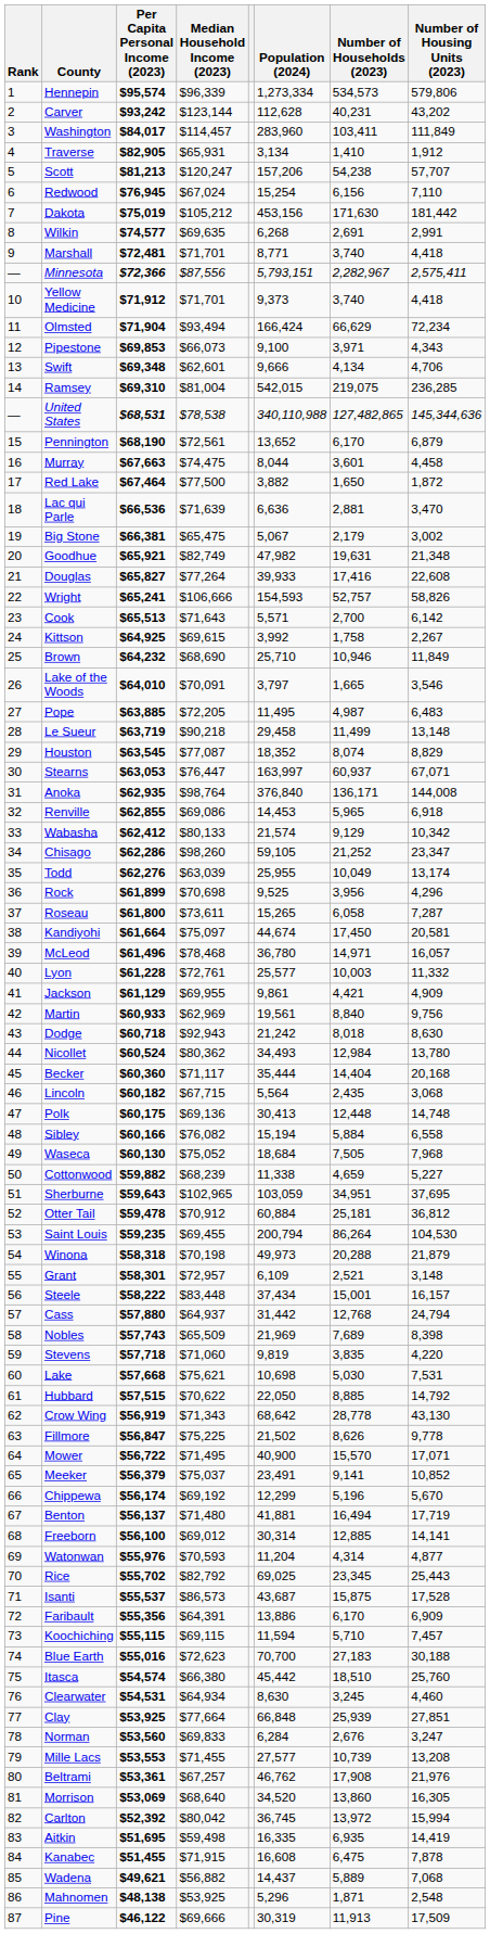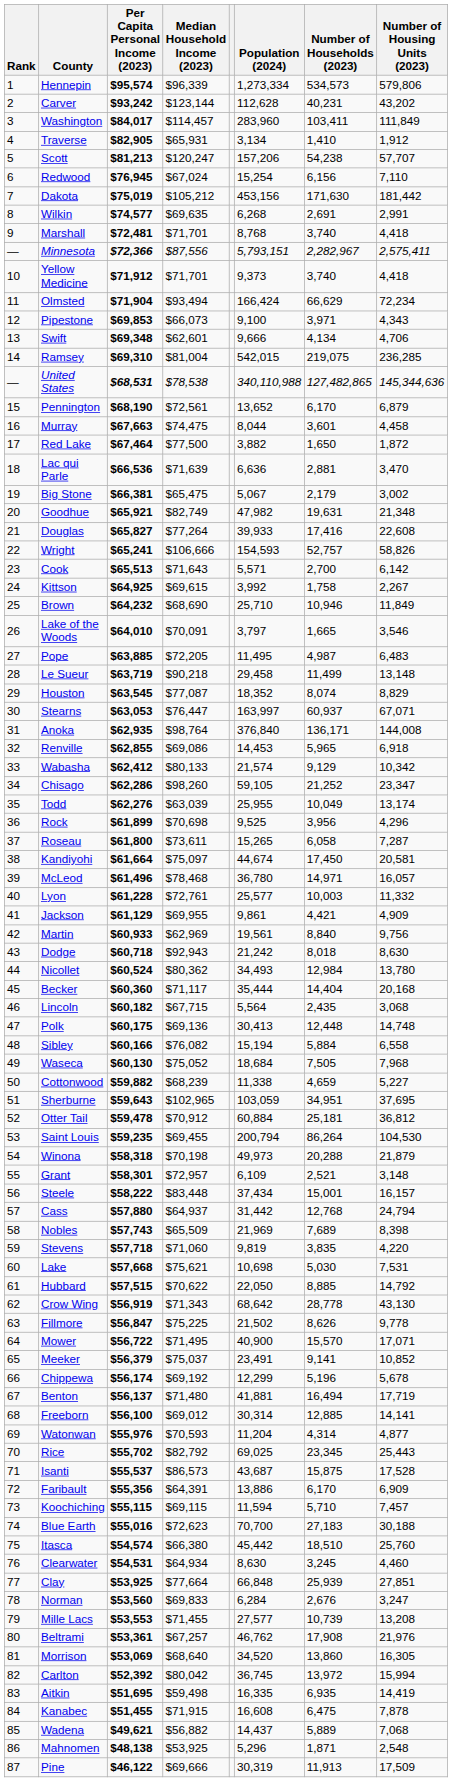 <table class="wikitable sortable">
 <tr valign=bottom>
 <th>Rank</th>
 <th>County</th>
 <th><strong>Per Capita Personal<br>Income (2023)</strong></th>
 <th>Median Household<br>Income (2023)</th>
 <th><small></small></th>
 <th>Population (2024)</th>
 <th>Number of<br>Households (2023)</th>
 <th>Number of<br>Housing Units (2023)</th>
 </tr>
 <tr>
 <td>1</td>
 <td><a href='#'>Hennepin</a></td>
 <td><strong>$95,574</strong></td>
 <td>$96,339</td>
 <td><small></small></td>
 <td>1,273,334</td>
 <td>534,573</td>
 <td>579,806</td>
 </tr>
 <tr>
 <td>2</td>
 <td><a href='#'>Carver</a></td>
 <td><strong>$93,242</strong></td>
 <td>$123,144</td>
 <td><small></small></td>
 <td>112,628</td>
 <td>40,231</td>
 <td>43,202</td>
 </tr>
 <tr>
 <td>3</td>
 <td><a href='#'>Washington</a></td>
 <td><strong>$84,017</strong></td>
 <td>$114,457</td>
 <td><small></small></td>
 <td>283,960</td>
 <td>103,411</td>
 <td>111,849</td>
 </tr>
 <tr>
 <td>4</td>
 <td><a href='#'>Traverse</a></td>
 <td><strong>$82,905</strong></td>
 <td>$65,931</td>
 <td><small></small></td>
 <td>3,134</td>
 <td>1,410</td>
 <td>1,912</td>
 </tr>
 <tr>
 <td>5</td>
 <td><a href='#'>Scott</a></td>
 <td><strong>$81,213</strong></td>
 <td>$120,247</td>
 <td><small></small></td>
 <td>157,206</td>
 <td>54,238</td>
 <td>57,707</td>
 </tr>
 <tr>
 <td>6</td>
 <td><a href='#'>Redwood</a></td>
 <td><strong>$76,945</strong></td>
 <td>$67,024</td>
 <td><small></small></td>
 <td>15,254</td>
 <td>6,156</td>
 <td>7,110</td>
 </tr>
 <tr>
 <td>7</td>
 <td><a href='#'>Dakota</a></td>
 <td><strong>$75,019</strong></td>
 <td>$105,212</td>
 <td><small></small></td>
 <td>453,156</td>
 <td>171,630</td>
 <td>181,442</td>
 </tr>
 <tr>
 <td>8</td>
 <td><a href='#'>Wilkin</a></td>
 <td><strong>$74,577</strong></td>
 <td>$69,635</td>
 <td><small></small></td>
 <td>6,268</td>
 <td>2,691</td>
 <td>2,991</td>
 </tr>
 <tr>
 <td>9</td>
 <td><a href='#'>Marshall</a></td>
 <td><strong>$72,481</strong></td>
 <td>$71,701</td>
 <td><small></small></td>
-<td>8,771</td>
+<td>8,768</td>
 <td>3,740</td>
 <td>4,418</td>
 </tr>
 <tr>
 <td>—</td>
 <td><em><a href='#'>Minnesota</a></em></td>
 <td><strong><em>$72,366</em></strong></td>
 <td><em>$87,556</em></td>
 <td><small></small></td>
 <td><em>5,793,151</em></td>
 <td><em>2,282,967</em></td>
 <td><em>2,575,411</em></td>
 </tr>
 <tr>
 <td>10</td>
 <td><a href='#'>Yellow Medicine</a></td>
 <td><strong>$71,912</strong></td>
 <td>$71,701</td>
 <td><small></small></td>
 <td>9,373</td>
 <td>3,740</td>
 <td>4,418</td>
 </tr>
 <tr>
 <td>11</td>
 <td><a href='#'>Olmsted</a></td>
 <td><strong>$71,904</strong></td>
 <td>$93,494</td>
 <td><small></small></td>
 <td>166,424</td>
 <td>66,629</td>
 <td>72,234</td>
 </tr>
 <tr>
 <td>12</td>
 <td><a href='#'>Pipestone</a></td>
 <td><strong>$69,853</strong></td>
 <td>$66,073</td>
 <td><small></small></td>
 <td>9,100</td>
 <td>3,971</td>
 <td>4,343</td>
 </tr>
 <tr>
 <td>13</td>
 <td><a href='#'>Swift</a></td>
 <td><strong>$69,348</strong></td>
 <td>$62,601</td>
 <td><small></small></td>
 <td>9,666</td>
 <td>4,134</td>
 <td>4,706</td>
 </tr>
 <tr>
 <td>14</td>
 <td><a href='#'>Ramsey</a></td>
 <td><strong>$69,310</strong></td>
 <td>$81,004</td>
 <td><small></small></td>
 <td>542,015</td>
 <td>219,075</td>
 <td>236,285</td>
 </tr>
 <tr>
 <td>—</td>
 <td><em><a href='#'>United States</a></em></td>
 <td><strong><em>$68,531</em></strong></td>
 <td><em>$78,538</em></td>
 <td><small></small></td>
 <td><em>340,110,988</em></td>
 <td><em>127,482,865</em></td>
 <td><em>145,344,636</em></td>
 </tr>
 <tr>
 <td>15</td>
 <td><a href='#'>Pennington</a></td>
 <td><strong>$68,190</strong></td>
 <td>$72,561</td>
 <td><small></small></td>
 <td>13,652</td>
 <td>6,170</td>
 <td>6,879</td>
 </tr>
 <tr>
 <td>16</td>
 <td><a href='#'>Murray</a></td>
 <td><strong>$67,663</strong></td>
 <td>$74,475</td>
 <td><small></small></td>
 <td>8,044</td>
 <td>3,601</td>
 <td>4,458</td>
 </tr>
 <tr>
 <td>17</td>
 <td><a href='#'>Red Lake</a></td>
 <td><strong>$67,464</strong></td>
 <td>$77,500</td>
 <td><small></small></td>
 <td>3,882</td>
 <td>1,650</td>
 <td>1,872</td>
 </tr>
 <tr>
 <td>18</td>
 <td><a href='#'>Lac qui Parle</a></td>
 <td><strong>$66,536</strong></td>
 <td>$71,639</td>
 <td><small></small></td>
 <td>6,636</td>
 <td>2,881</td>
 <td>3,470</td>
 </tr>
 <tr>
 <td>19</td>
 <td><a href='#'>Big Stone</a></td>
 <td><strong>$66,381</strong></td>
 <td>$65,475</td>
 <td><small></small></td>
 <td>5,067</td>
 <td>2,179</td>
 <td>3,002</td>
 </tr>
 <tr>
 <td>20</td>
 <td><a href='#'>Goodhue</a></td>
 <td><strong>$65,921</strong></td>
 <td>$82,749</td>
 <td><small></small></td>
 <td>47,982</td>
 <td>19,631</td>
 <td>21,348</td>
 </tr>
 <tr>
 <td>21</td>
 <td><a href='#'>Douglas</a></td>
 <td><strong>$65,827</strong></td>
 <td>$77,264</td>
 <td><small></small></td>
 <td>39,933</td>
 <td>17,416</td>
 <td>22,608</td>
 </tr>
 <tr>
 <td>22</td>
 <td><a href='#'>Wright</a></td>
 <td><strong>$65,241</strong></td>
 <td>$106,666</td>
 <td><small></small></td>
 <td>154,593</td>
 <td>52,757</td>
 <td>58,826</td>
 </tr>
 <tr>
 <td>23</td>
 <td><a href='#'>Cook</a></td>
 <td><strong>$65,513</strong></td>
 <td>$71,643</td>
 <td><small></small></td>
 <td>5,571</td>
 <td>2,700</td>
 <td>6,142</td>
 </tr>
 <tr>
 <td>24</td>
 <td><a href='#'>Kittson</a></td>
 <td><strong>$64,925</strong></td>
 <td>$69,615</td>
 <td><small></small></td>
 <td>3,992</td>
 <td>1,758</td>
 <td>2,267</td>
 </tr>
 <tr>
 <td>25</td>
 <td><a href='#'>Brown</a></td>
 <td><strong>$64,232</strong></td>
 <td>$68,690</td>
 <td><small></small></td>
 <td>25,710</td>
 <td>10,946</td>
 <td>11,849</td>
 </tr>
 <tr>
 <td>26</td>
 <td><a href='#'>Lake of the Woods</a></td>
 <td><strong>$64,010</strong></td>
 <td>$70,091</td>
 <td><small></small></td>
 <td>3,797</td>
 <td>1,665</td>
 <td>3,546</td>
 </tr>
 <tr>
 <td>27</td>
 <td><a href='#'>Pope</a></td>
 <td><strong>$63,885</strong></td>
 <td>$72,205</td>
 <td><small></small></td>
 <td>11,495</td>
 <td>4,987</td>
 <td>6,483</td>
 </tr>
 <tr>
 <td>28</td>
 <td><a href='#'>Le Sueur</a></td>
 <td><strong>$63,719</strong></td>
 <td>$90,218</td>
 <td><small></small></td>
 <td>29,458</td>
 <td>11,499</td>
 <td>13,148</td>
 </tr>
 <tr>
 <td>29</td>
 <td><a href='#'>Houston</a></td>
 <td><strong>$63,545</strong></td>
 <td>$77,087</td>
 <td><small></small></td>
 <td>18,352</td>
 <td>8,074</td>
 <td>8,829</td>
 </tr>
 <tr>
 <td>30</td>
 <td><a href='#'>Stearns</a></td>
 <td><strong>$63,053</strong></td>
 <td>$76,447</td>
 <td><small></small></td>
 <td>163,997</td>
 <td>60,937</td>
 <td>67,071</td>
 </tr>
 <tr>
 <td>31</td>
 <td><a href='#'>Anoka</a></td>
 <td><strong>$62,935</strong></td>
 <td>$98,764</td>
 <td><small></small></td>
 <td>376,840</td>
 <td>136,171</td>
 <td>144,008</td>
 </tr>
 <tr>
 <td>32</td>
 <td><a href='#'>Renville</a></td>
 <td><strong>$62,855</strong></td>
 <td>$69,086</td>
 <td><small></small></td>
 <td>14,453</td>
 <td>5,965</td>
 <td>6,918</td>
 </tr>
 <tr>
 <td>33</td>
 <td><a href='#'>Wabasha</a></td>
 <td><strong>$62,412</strong></td>
 <td>$80,133</td>
 <td><small></small></td>
 <td>21,574</td>
 <td>9,129</td>
 <td>10,342</td>
 </tr>
 <tr>
 <td>34</td>
 <td><a href='#'>Chisago</a></td>
 <td><strong>$62,286</strong></td>
 <td>$98,260</td>
 <td><small></small></td>
 <td>59,105</td>
 <td>21,252</td>
 <td>23,347</td>
 </tr>
 <tr>
 <td>35</td>
 <td><a href='#'>Todd</a></td>
 <td><strong>$62,276</strong></td>
 <td>$63,039</td>
 <td><small></small></td>
 <td>25,955</td>
 <td>10,049</td>
 <td>13,174</td>
 </tr>
 <tr>
 <td>36</td>
 <td><a href='#'>Rock</a></td>
 <td><strong>$61,899</strong></td>
 <td>$70,698</td>
 <td><small></small></td>
 <td>9,525</td>
 <td>3,956</td>
 <td>4,296</td>
 </tr>
 <tr>
 <td>37</td>
 <td><a href='#'>Roseau</a></td>
 <td><strong>$61,800</strong></td>
 <td>$73,611</td>
 <td><small></small></td>
 <td>15,265</td>
 <td>6,058</td>
 <td>7,287</td>
 </tr>
 <tr>
 <td>38</td>
 <td><a href='#'>Kandiyohi</a></td>
 <td><strong>$61,664</strong></td>
 <td>$75,097</td>
 <td><small></small></td>
 <td>44,674</td>
 <td>17,450</td>
 <td>20,581</td>
 </tr>
 <tr>
 <td>39</td>
 <td><a href='#'>McLeod</a></td>
 <td><strong>$61,496</strong></td>
 <td>$78,468</td>
 <td><small></small></td>
 <td>36,780</td>
 <td>14,971</td>
 <td>16,057</td>
 </tr>
 <tr>
 <td>40</td>
 <td><a href='#'>Lyon</a></td>
 <td><strong>$61,228</strong></td>
 <td>$72,761</td>
 <td><small></small></td>
 <td>25,577</td>
 <td>10,003</td>
 <td>11,332</td>
 </tr>
 <tr>
 <td>41</td>
 <td><a href='#'>Jackson</a></td>
 <td><strong>$61,129</strong></td>
 <td>$69,955</td>
 <td><small></small></td>
 <td>9,861</td>
 <td>4,421</td>
 <td>4,909</td>
 </tr>
 <tr>
 <td>42</td>
 <td><a href='#'>Martin</a></td>
 <td><strong>$60,933</strong></td>
 <td>$62,969</td>
 <td><small></small></td>
 <td>19,561</td>
 <td>8,840</td>
 <td>9,756</td>
 </tr>
 <tr>
 <td>43</td>
 <td><a href='#'>Dodge</a></td>
 <td><strong>$60,718</strong></td>
 <td>$92,943</td>
 <td><small></small></td>
 <td>21,242</td>
 <td>8,018</td>
 <td>8,630</td>
 </tr>
 <tr>
 <td>44</td>
 <td><a href='#'>Nicollet</a></td>
 <td><strong>$60,524</strong></td>
 <td>$80,362</td>
 <td><small></small></td>
 <td>34,493</td>
 <td>12,984</td>
 <td>13,780</td>
 </tr>
 <tr>
 <td>45</td>
 <td><a href='#'>Becker</a></td>
 <td><strong>$60,360</strong></td>
 <td>$71,117</td>
 <td><small></small></td>
 <td>35,444</td>
 <td>14,404</td>
 <td>20,168</td>
 </tr>
 <tr>
 <td>46</td>
 <td><a href='#'>Lincoln</a></td>
 <td><strong>$60,182</strong></td>
 <td>$67,715</td>
 <td><small></small></td>
 <td>5,564</td>
 <td>2,435</td>
 <td>3,068</td>
 </tr>
 <tr>
 <td>47</td>
 <td><a href='#'>Polk</a></td>
 <td><strong>$60,175</strong></td>
 <td>$69,136</td>
 <td><small></small></td>
 <td>30,413</td>
 <td>12,448</td>
 <td>14,748</td>
 </tr>
 <tr>
 <td>48</td>
 <td><a href='#'>Sibley</a></td>
 <td><strong>$60,166</strong></td>
 <td>$76,082</td>
 <td><small></small></td>
 <td>15,194</td>
 <td>5,884</td>
 <td>6,558</td>
 </tr>
 <tr>
 <td>49</td>
 <td><a href='#'>Waseca</a></td>
 <td><strong>$60,130</strong></td>
 <td>$75,052</td>
 <td><small></small></td>
 <td>18,684</td>
 <td>7,505</td>
 <td>7,968</td>
 </tr>
 <tr>
 <td>50</td>
 <td><a href='#'>Cottonwood</a></td>
 <td><strong>$59,882</strong></td>
 <td>$68,239</td>
 <td><small></small></td>
 <td>11,338</td>
 <td>4,659</td>
 <td>5,227</td>
 </tr>
 <tr>
 <td>51</td>
 <td><a href='#'>Sherburne</a></td>
 <td><strong>$59,643</strong></td>
 <td>$102,965</td>
 <td><small></small></td>
 <td>103,059</td>
 <td>34,951</td>
 <td>37,695</td>
 </tr>
 <tr>
 <td>52</td>
 <td><a href='#'>Otter Tail</a></td>
 <td><strong>$59,478</strong></td>
 <td>$70,912</td>
 <td><small></small></td>
 <td>60,884</td>
 <td>25,181</td>
 <td>36,812</td>
 </tr>
 <tr>
 <td>53</td>
 <td><a href='#'>Saint Louis</a></td>
 <td><strong>$59,235</strong></td>
 <td>$69,455</td>
 <td><small></small></td>
 <td>200,794</td>
 <td>86,264</td>
 <td>104,530</td>
 </tr>
 <tr>
 <td>54</td>
 <td><a href='#'>Winona</a></td>
 <td><strong>$58,318</strong></td>
 <td>$70,198</td>
 <td><small></small></td>
 <td>49,973</td>
 <td>20,288</td>
 <td>21,879</td>
 </tr>
 <tr>
 <td>55</td>
 <td><a href='#'>Grant</a></td>
 <td><strong>$58,301</strong></td>
 <td>$72,957</td>
 <td><small></small></td>
 <td>6,109</td>
 <td>2,521</td>
 <td>3,148</td>
 </tr>
 <tr>
 <td>56</td>
 <td><a href='#'>Steele</a></td>
 <td><strong>$58,222</strong></td>
 <td>$83,448</td>
 <td><small></small></td>
 <td>37,434</td>
 <td>15,001</td>
 <td>16,157</td>
 </tr>
 <tr>
 <td>57</td>
 <td><a href='#'>Cass</a></td>
 <td><strong>$57,880</strong></td>
 <td>$64,937</td>
 <td><small></small></td>
 <td>31,442</td>
 <td>12,768</td>
 <td>24,794</td>
 </tr>
 <tr>
 <td>58</td>
 <td><a href='#'>Nobles</a></td>
 <td><strong>$57,743</strong></td>
 <td>$65,509</td>
 <td><small></small></td>
 <td>21,969</td>
 <td>7,689</td>
 <td>8,398</td>
 </tr>
 <tr>
 <td>59</td>
 <td><a href='#'>Stevens</a></td>
 <td><strong>$57,718</strong></td>
 <td>$71,060</td>
 <td><small></small></td>
 <td>9,819</td>
 <td>3,835</td>
 <td>4,220</td>
 </tr>
 <tr>
 <td>60</td>
 <td><a href='#'>Lake</a></td>
 <td><strong>$57,668</strong></td>
 <td>$75,621</td>
 <td><small></small></td>
 <td>10,698</td>
 <td>5,030</td>
 <td>7,531</td>
 </tr>
 <tr>
 <td>61</td>
 <td><a href='#'>Hubbard</a></td>
 <td><strong>$57,515</strong></td>
 <td>$70,622</td>
 <td><small></small></td>
 <td>22,050</td>
 <td>8,885</td>
 <td>14,792</td>
 </tr>
 <tr>
 <td>62</td>
 <td><a href='#'>Crow Wing</a></td>
 <td><strong>$56,919</strong></td>
 <td>$71,343</td>
 <td><small></small></td>
 <td>68,642</td>
 <td>28,778</td>
 <td>43,130</td>
 </tr>
 <tr>
 <td>63</td>
 <td><a href='#'>Fillmore</a></td>
 <td><strong>$56,847</strong></td>
 <td>$75,225</td>
 <td><small></small></td>
 <td>21,502</td>
 <td>8,626</td>
 <td>9,778</td>
 </tr>
 <tr>
 <td>64</td>
 <td><a href='#'>Mower</a></td>
 <td><strong>$56,722</strong></td>
 <td>$71,495</td>
 <td><small></small></td>
 <td>40,900</td>
 <td>15,570</td>
 <td>17,071</td>
 </tr>
 <tr>
 <td>65</td>
 <td><a href='#'>Meeker</a></td>
 <td><strong>$56,379</strong></td>
 <td>$75,037</td>
 <td><small></small></td>
 <td>23,491</td>
 <td>9,141</td>
 <td>10,852</td>
 </tr>
 <tr>
 <td>66</td>
 <td><a href='#'>Chippewa</a></td>
 <td><strong>$56,174</strong></td>
 <td>$69,192</td>
 <td><small></small></td>
 <td>12,299</td>
 <td>5,196</td>
-<td>5,670</td>
+<td>5,678</td>
 </tr>
 <tr>
 <td>67</td>
 <td><a href='#'>Benton</a></td>
 <td><strong>$56,137</strong></td>
 <td>$71,480</td>
 <td><small></small></td>
 <td>41,881</td>
 <td>16,494</td>
 <td>17,719</td>
 </tr>
 <tr>
 <td>68</td>
 <td><a href='#'>Freeborn</a></td>
 <td><strong>$56,100</strong></td>
 <td>$69,012</td>
 <td><small></small></td>
 <td>30,314</td>
 <td>12,885</td>
 <td>14,141</td>
 </tr>
 <tr>
 <td>69</td>
 <td><a href='#'>Watonwan</a></td>
 <td><strong>$55,976</strong></td>
 <td>$70,593</td>
 <td><small></small></td>
 <td>11,204</td>
 <td>4,314</td>
 <td>4,877</td>
 </tr>
 <tr>
 <td>70</td>
 <td><a href='#'>Rice</a></td>
 <td><strong>$55,702</strong></td>
 <td>$82,792</td>
 <td><small></small></td>
 <td>69,025</td>
 <td>23,345</td>
 <td>25,443</td>
 </tr>
 <tr>
 <td>71</td>
 <td><a href='#'>Isanti</a></td>
 <td><strong>$55,537</strong></td>
 <td>$86,573</td>
 <td><small></small></td>
 <td>43,687</td>
 <td>15,875</td>
 <td>17,528</td>
 </tr>
 <tr>
 <td>72</td>
 <td><a href='#'>Faribault</a></td>
 <td><strong>$55,356</strong></td>
 <td>$64,391</td>
 <td><small></small></td>
 <td>13,886</td>
 <td>6,170</td>
 <td>6,909</td>
 </tr>
 <tr>
 <td>73</td>
 <td><a href='#'>Koochiching</a></td>
 <td><strong>$55,115</strong></td>
 <td>$69,115</td>
 <td><small></small></td>
 <td>11,594</td>
 <td>5,710</td>
 <td>7,457</td>
 </tr>
 <tr>
 <td>74</td>
 <td><a href='#'>Blue Earth</a></td>
 <td><strong>$55,016</strong></td>
 <td>$72,623</td>
 <td><small></small></td>
 <td>70,700</td>
 <td>27,183</td>
 <td>30,188</td>
 </tr>
 <tr>
 <td>75</td>
 <td><a href='#'>Itasca</a></td>
 <td><strong>$54,574</strong></td>
 <td>$66,380</td>
 <td><small></small></td>
 <td>45,442</td>
 <td>18,510</td>
 <td>25,760</td>
 </tr>
 <tr>
 <td>76</td>
 <td><a href='#'>Clearwater</a></td>
 <td><strong>$54,531</strong></td>
 <td>$64,934</td>
 <td><small></small></td>
 <td>8,630</td>
 <td>3,245</td>
 <td>4,460</td>
 </tr>
 <tr>
 <td>77</td>
 <td><a href='#'>Clay</a></td>
 <td><strong>$53,925</strong></td>
 <td>$77,664</td>
 <td><small></small></td>
 <td>66,848</td>
 <td>25,939</td>
 <td>27,851</td>
 </tr>
 <tr>
 <td>78</td>
 <td><a href='#'>Norman</a></td>
 <td><strong>$53,560</strong></td>
 <td>$69,833</td>
 <td><small></small></td>
 <td>6,284</td>
 <td>2,676</td>
 <td>3,247</td>
 </tr>
 <tr>
 <td>79</td>
 <td><a href='#'>Mille Lacs</a></td>
 <td><strong>$53,553</strong></td>
 <td>$71,455</td>
 <td><small></small></td>
 <td>27,577</td>
 <td>10,739</td>
 <td>13,208</td>
 </tr>
 <tr>
 <td>80</td>
 <td><a href='#'>Beltrami</a></td>
 <td><strong>$53,361</strong></td>
 <td>$67,257</td>
 <td><small></small></td>
 <td>46,762</td>
 <td>17,908</td>
 <td>21,976</td>
 </tr>
 <tr>
 <td>81</td>
 <td><a href='#'>Morrison</a></td>
 <td><strong>$53,069</strong></td>
 <td>$68,640</td>
 <td><small></small></td>
 <td>34,520</td>
 <td>13,860</td>
 <td>16,305</td>
 </tr>
 <tr>
 <td>82</td>
 <td><a href='#'>Carlton</a></td>
 <td><strong>$52,392</strong></td>
 <td>$80,042</td>
 <td><small></small></td>
 <td>36,745</td>
 <td>13,972</td>
 <td>15,994</td>
 </tr>
 <tr>
 <td>83</td>
 <td><a href='#'>Aitkin</a></td>
 <td><strong>$51,695</strong></td>
 <td>$59,498</td>
 <td><small></small></td>
 <td>16,335</td>
 <td>6,935</td>
 <td>14,419</td>
 </tr>
 <tr>
 <td>84</td>
 <td><a href='#'>Kanabec</a></td>
 <td><strong>$51,455</strong></td>
 <td>$71,915</td>
 <td><small></small></td>
 <td>16,608</td>
 <td>6,475</td>
 <td>7,878</td>
 </tr>
 <tr>
 <td>85</td>
 <td><a href='#'>Wadena</a></td>
 <td><strong>$49,621</strong></td>
 <td>$56,882</td>
 <td><small></small></td>
 <td>14,437</td>
 <td>5,889</td>
 <td>7,068</td>
 </tr>
 <tr>
 <td>86</td>
 <td><a href='#'>Mahnomen</a></td>
 <td><strong>$48,138</strong></td>
 <td>$53,925</td>
 <td><small></small></td>
 <td>5,296</td>
 <td>1,871</td>
 <td>2,548</td>
 </tr>
 <tr>
 <td>87</td>
 <td><a href='#'>Pine</a></td>
 <td><strong>$46,122</strong></td>
 <td>$69,666</td>
 <td><small></small></td>
 <td>30,319</td>
 <td>11,913</td>
 <td>17,509</td>
 </tr>
 </table>
